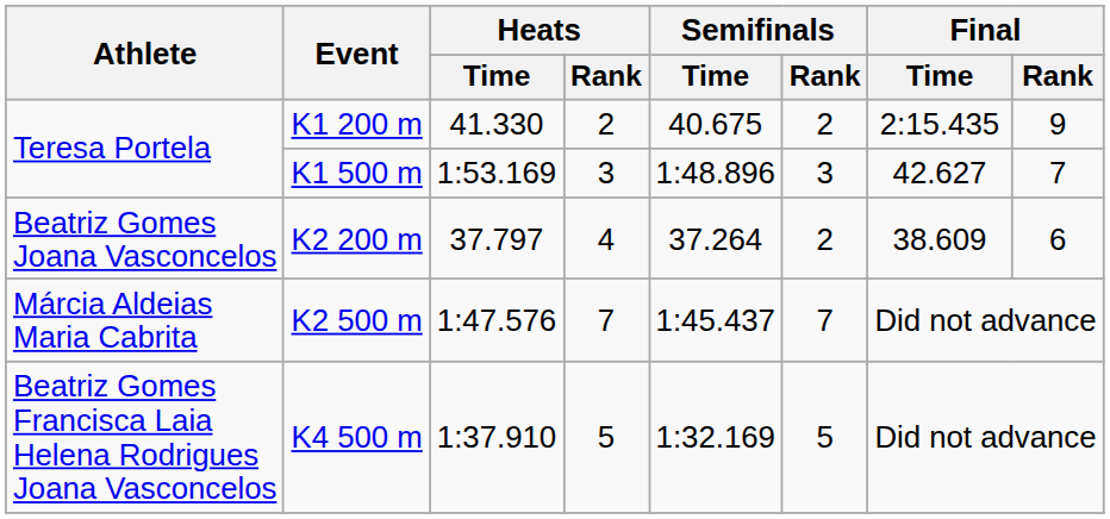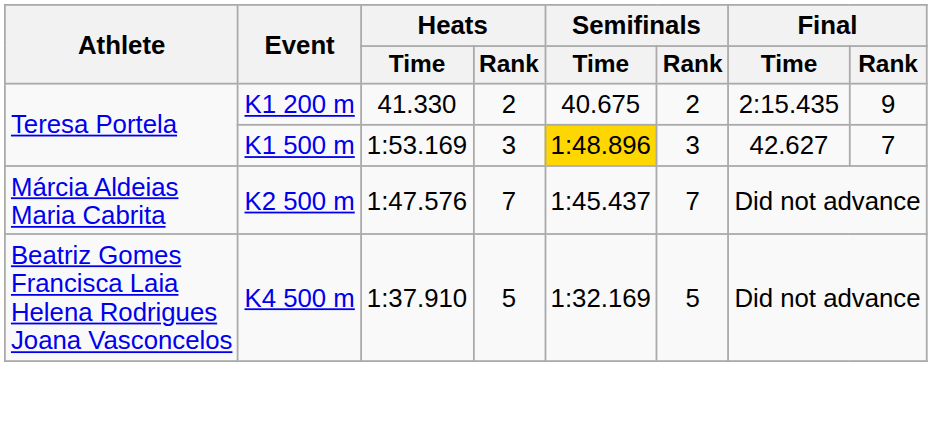 <table class="wikitable" style="font-size:90%; text-align:center;">
 <tr>
 <th rowspan=2>Athlete</th>
 <th rowspan=2>Event</th>
 <th colspan=2>Heats</th>
 <th colspan=2>Semifinals</th>
 <th colspan=2>Final</th>
 </tr>
 <tr style="font-size:95%">
 <th>Time</th>
 <th>Rank</th>
 <th>Time</th>
 <th>Rank</th>
 <th>Time</th>
 <th>Rank</th>
 </tr>
 <tr>
 <td align=left rowspan=2><a href='#'>Teresa Portela</a></td>
 <td align=left><a href='#'>K1 200 m</a></td>
 <td>41.330</td>
 <td>2 <strong></strong></td>
 <td>40.675</td>
 <td>2 <strong></strong></td>
 <td>2:15.435</td>
 <td>9</td>
 </tr>
 <tr>
 <td align=left><a href='#'>K1 500 m</a></td>
 <td>1:53.169</td>
 <td>3 <strong></strong></td>
-<td>1:48.896</td>
+<td style="background: gold;">1:48.896</td>
 <td>3 <strong></strong></td>
 <td>42.627</td>
 <td>7</td>
-</tr>
-<tr>
-<td align=left><a href='#'>Beatriz Gomes</a><br><a href='#'>Joana Vasconcelos</a></td>
-<td align=left><a href='#'>K2 200 m</a></td>
-<td>37.797</td>
-<td>4 <strong></strong></td>
-<td>37.264</td>
-<td>2 <strong></strong></td>
-<td>38.609</td>
-<td>6</td>
 </tr>
 <tr>
 <td align=left><a href='#'>Márcia Aldeias</a><br><a href='#'>Maria Cabrita</a></td>
 <td align=left><a href='#'>K2 500 m</a></td>
 <td>1:47.576</td>
 <td>7 <strong></strong></td>
 <td>1:45.437</td>
 <td>7</td>
 <td colspan=2>Did not advance</td>
 </tr>
 <tr>
 <td align=left><a href='#'>Beatriz Gomes</a><br><a href='#'>Francisca Laia</a><br><a href='#'>Helena Rodrigues</a><br><a href='#'>Joana Vasconcelos</a></td>
 <td align=left><a href='#'>K4 500 m</a></td>
 <td>1:37.910</td>
 <td>5 <strong></strong></td>
 <td>1:32.169</td>
 <td>5</td>
 <td colspan=2>Did not advance</td>
 </tr>
 </table>
